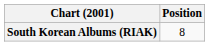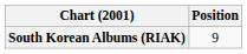 <table class="wikitable plainrowheaders">
 <tr>
 <th>Chart (2001)</th>
 <th>Position</th>
 </tr>
 <tr>
 <th scope="row">South Korean Albums (RIAK)</th>
-<td style="text-align:center;">8</td>
+<td style="text-align:center;">9</td>
 </tr>
 </table>
